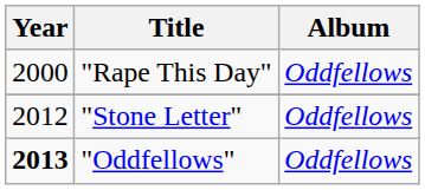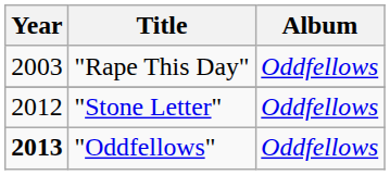 <table class="wikitable" border="1">
 <tr>
 <th>Year</th>
 <th>Title</th>
 <th>Album</th>
 </tr>
 <tr>
-<td>2000</td>
+<td>2003</td>
 <td>"Rape This Day"</td>
 <td><em><a href='#'>Oddfellows</a></em></td>
 </tr>
 <tr>
 </tr>
 <tr>
 <td>2012</td>
 <td>"<a href='#'>Stone Letter</a>"</td>
 <td><em><a href='#'>Oddfellows</a></em></td>
 </tr>
 <tr>
 <td><strong>2013</strong></td>
 <td>"<a href='#'>Oddfellows</a>"</td>
 <td><em><a href='#'>Oddfellows</a></em></td>
 </tr>
 </table>
